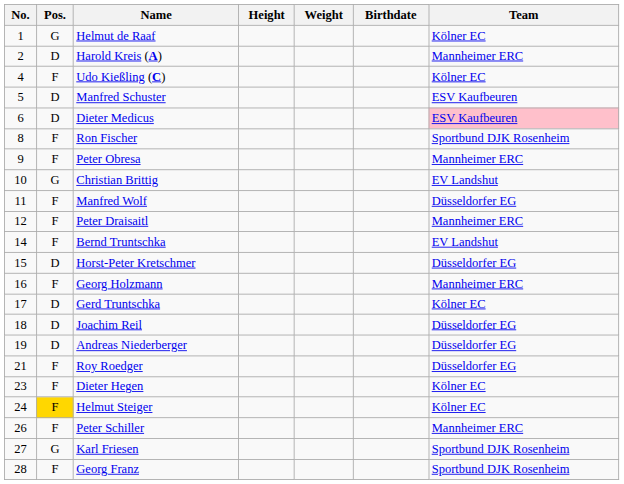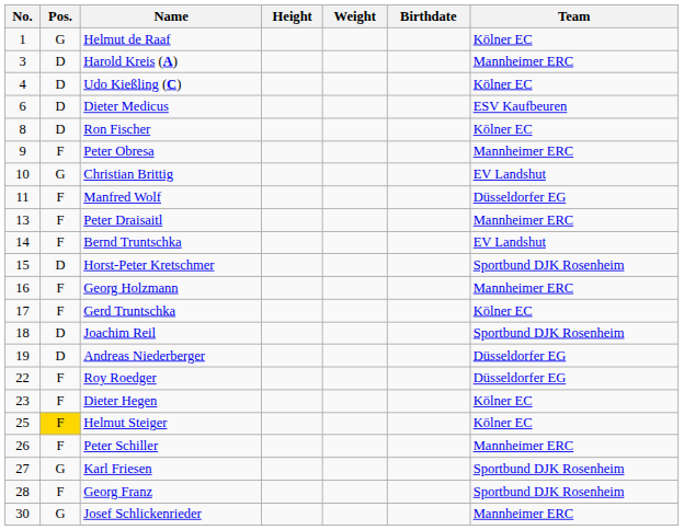 <table class="wikitable sortable" width="80%" style="font-size: 90%; text-align: center;">
 <tr>
 <th>No.</th>
 <th>Pos.</th>
 <th>Name</th>
 <th>Height</th>
 <th>Weight</th>
 <th>Birthdate</th>
 <th>Team</th>
 </tr>
 <tr>
 <td>1</td>
 <td>G</td>
 <td style="text-align:left;"><a href='#'>Helmut de Raaf</a></td>
 <td></td>
 <td></td>
 <td style="text-align:right;"></td>
 <td style="text-align:left;"> <a href='#'>Kölner EC</a></td>
 </tr>
 <tr>
-<td>2</td>
+<td>3</td>
 <td>D</td>
 <td style="text-align:left;"><a href='#'>Harold Kreis</a> (<strong><a href='#'>A</a></strong>)</td>
 <td></td>
 <td></td>
 <td style="text-align:right;"></td>
 <td style="text-align:left;"> <a href='#'>Mannheimer ERC</a></td>
 </tr>
 <tr>
 <td>4</td>
-<td>F</td>
+<td>D</td>
 <td style="text-align:left;"><a href='#'>Udo Kießling</a> (<strong><a href='#'>C</a></strong>)</td>
 <td></td>
 <td></td>
 <td style="text-align:right;"></td>
 <td style="text-align:left;"> <a href='#'>Kölner EC</a></td>
-</tr>
-<tr>
-<td>5</td>
-<td>D</td>
-<td style="text-align:left;"><a href='#'>Manfred Schuster</a></td>
-<td></td>
-<td></td>
-<td style="text-align:right;"></td>
-<td style="text-align:left;"> <a href='#'>ESV Kaufbeuren</a></td>
 </tr>
 <tr>
 <td>6</td>
 <td>D</td>
 <td style="text-align:left;"><a href='#'>Dieter Medicus</a></td>
 <td></td>
 <td></td>
 <td style="text-align:right;"></td>
-<td style="background: pink; text-align:left;"> <a href='#'>ESV Kaufbeuren</a></td>
+<td style="text-align:left;"> <a href='#'>ESV Kaufbeuren</a></td>
 </tr>
 <tr>
 <td>8</td>
-<td>F</td>
+<td>D</td>
 <td style="text-align:left;"><a href='#'>Ron Fischer</a></td>
 <td></td>
 <td></td>
 <td style="text-align:right;"></td>
-<td style="text-align:left;"> <a href='#'>Sportbund DJK Rosenheim</a></td>
+<td style="text-align:left;"> <a href='#'>Kölner EC</a></td>
 </tr>
 <tr>
 <td>9</td>
 <td>F</td>
 <td style="text-align:left;"><a href='#'>Peter Obresa</a></td>
 <td></td>
 <td></td>
 <td style="text-align:right;"></td>
 <td style="text-align:left;"> <a href='#'>Mannheimer ERC</a></td>
 </tr>
 <tr>
 <td>10</td>
 <td>G</td>
 <td style="text-align:left;"><a href='#'>Christian Brittig</a></td>
 <td></td>
 <td></td>
 <td style="text-align:right;"></td>
 <td style="text-align:left;"> <a href='#'>EV Landshut</a></td>
 </tr>
 <tr>
 <td>11</td>
 <td>F</td>
 <td style="text-align:left;"><a href='#'>Manfred Wolf</a></td>
 <td></td>
 <td></td>
 <td style="text-align:right;"></td>
 <td style="text-align:left;"> <a href='#'>Düsseldorfer EG</a></td>
 </tr>
 <tr>
-<td>12</td>
+<td>13</td>
 <td>F</td>
 <td style="text-align:left;"><a href='#'>Peter Draisaitl</a></td>
 <td></td>
 <td></td>
 <td style="text-align:right;"></td>
 <td style="text-align:left;"> <a href='#'>Mannheimer ERC</a></td>
 </tr>
 <tr>
 <td>14</td>
 <td>F</td>
 <td style="text-align:left;"><a href='#'>Bernd Truntschka</a></td>
 <td></td>
 <td></td>
 <td style="text-align:right;"></td>
 <td style="text-align:left;"> <a href='#'>EV Landshut</a></td>
 </tr>
 <tr>
 <td>15</td>
 <td>D</td>
 <td style="text-align:left;"><a href='#'>Horst-Peter Kretschmer</a></td>
 <td></td>
 <td></td>
 <td style="text-align:right;"></td>
-<td style="text-align:left;"> <a href='#'>Düsseldorfer EG</a></td>
+<td style="text-align:left;"> <a href='#'>Sportbund DJK Rosenheim</a></td>
 </tr>
 <tr>
 <td>16</td>
 <td>F</td>
 <td style="text-align:left;"><a href='#'>Georg Holzmann</a></td>
 <td></td>
 <td></td>
 <td style="text-align:right;"></td>
 <td style="text-align:left;"> <a href='#'>Mannheimer ERC</a></td>
 </tr>
 <tr>
 <td>17</td>
-<td>D</td>
+<td>F</td>
 <td style="text-align:left;"><a href='#'>Gerd Truntschka</a></td>
 <td></td>
 <td></td>
 <td style="text-align:right;"></td>
 <td style="text-align:left;"> <a href='#'>Kölner EC</a></td>
 </tr>
 <tr>
 <td>18</td>
 <td>D</td>
 <td style="text-align:left;"><a href='#'>Joachim Reil</a></td>
 <td></td>
 <td></td>
 <td style="text-align:right;"></td>
-<td style="text-align:left;"> <a href='#'>Düsseldorfer EG</a></td>
+<td style="text-align:left;"> <a href='#'>Sportbund DJK Rosenheim</a></td>
 </tr>
 <tr>
 <td>19</td>
 <td>D</td>
 <td style="text-align:left;"><a href='#'>Andreas Niederberger</a></td>
 <td></td>
 <td></td>
 <td style="text-align:right;"></td>
 <td style="text-align:left;"> <a href='#'>Düsseldorfer EG</a></td>
 </tr>
 <tr>
-<td>21</td>
+<td>22</td>
 <td>F</td>
 <td style="text-align:left;"><a href='#'>Roy Roedger</a></td>
 <td></td>
 <td></td>
 <td style="text-align:right;"></td>
 <td style="text-align:left;"> <a href='#'>Düsseldorfer EG</a></td>
 </tr>
 <tr>
 <td>23</td>
 <td>F</td>
 <td style="text-align:left;"><a href='#'>Dieter Hegen</a></td>
 <td></td>
 <td></td>
 <td style="text-align:right;"></td>
 <td style="text-align:left;"> <a href='#'>Kölner EC</a></td>
 </tr>
 <tr>
-<td>24</td>
+<td>25</td>
 <td style="background: gold;">F</td>
 <td style="text-align:left;"><a href='#'>Helmut Steiger</a></td>
 <td></td>
 <td></td>
 <td style="text-align:right;"></td>
 <td style="text-align:left;"> <a href='#'>Kölner EC</a></td>
 </tr>
 <tr>
 <td>26</td>
 <td>F</td>
 <td style="text-align:left;"><a href='#'>Peter Schiller</a></td>
 <td></td>
 <td></td>
 <td style="text-align:right;"></td>
 <td style="text-align:left;"> <a href='#'>Mannheimer ERC</a></td>
 </tr>
 <tr>
 <td>27</td>
 <td>G</td>
 <td style="text-align:left;"><a href='#'>Karl Friesen</a></td>
 <td></td>
 <td></td>
 <td style="text-align:right;"></td>
 <td style="text-align:left;"> <a href='#'>Sportbund DJK Rosenheim</a></td>
 </tr>
 <tr>
 <td>28</td>
 <td>F</td>
 <td style="text-align:left;"><a href='#'>Georg Franz</a></td>
 <td></td>
 <td></td>
 <td style="text-align:right;"></td>
 <td style="text-align:left;"> <a href='#'>Sportbund DJK Rosenheim</a></td>
 </tr>
+<tr>
+<td>30</td>
+<td>G</td>
+<td style="text-align:left;"><a href='#'>Josef Schlickenrieder</a></td>
+<td></td>
+<td></td>
+<td style="text-align:right;"></td>
+<td style="text-align:left;"> <a href='#'>Mannheimer ERC</a></td>
+</tr>
 </table>
